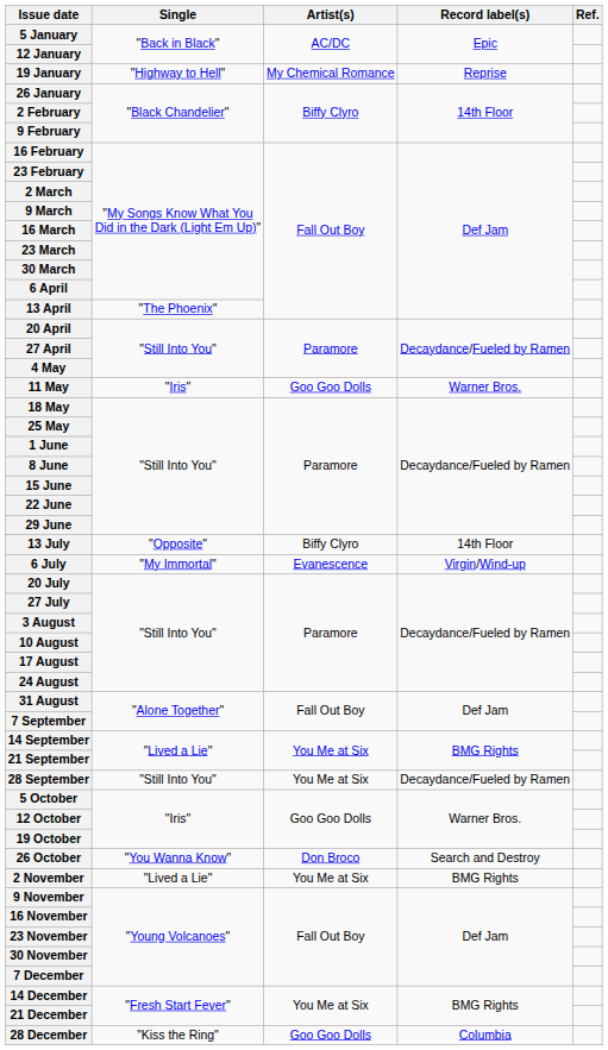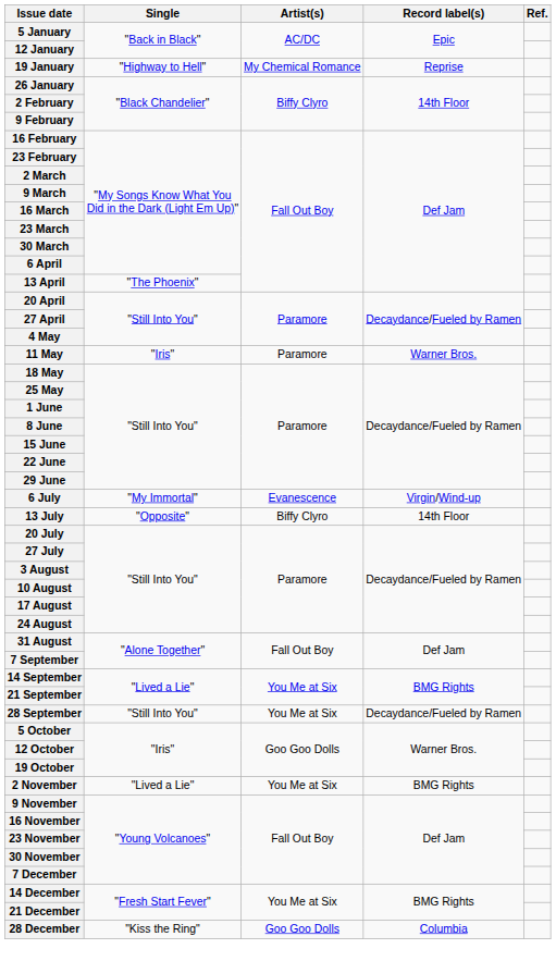 <table class="wikitable plainrowheaders" style="text-align:center">
 <tr>
 <th scope="col">Issue date</th>
 <th scope="col">Single</th>
 <th scope="col">Artist(s)</th>
 <th scope="col">Record label(s)</th>
 <th scope="col">Ref.</th>
 </tr>
 <tr>
 <th scope="row">5 January</th>
 <td rowspan="2">"<a href='#'>Back in Black</a>"</td>
 <td rowspan="2"><a href='#'>AC/DC</a></td>
 <td rowspan="2"><a href='#'>Epic</a></td>
 <td></td>
 </tr>
 <tr>
 <th scope="row">12 January</th>
 <td></td>
 </tr>
 <tr>
 <th scope="row">19 January</th>
 <td>"<a href='#'>Highway to Hell</a>"</td>
 <td><a href='#'>My Chemical Romance</a></td>
 <td><a href='#'>Reprise</a></td>
 <td></td>
 </tr>
 <tr>
 <th scope="row">26 January</th>
 <td rowspan="3">"<a href='#'>Black Chandelier</a>"</td>
 <td rowspan="3"><a href='#'>Biffy Clyro</a></td>
 <td rowspan="3"><a href='#'>14th Floor</a></td>
 <td></td>
 </tr>
 <tr>
 <th scope="row">2 February</th>
 <td></td>
 </tr>
 <tr>
 <th scope="row">9 February</th>
 <td></td>
 </tr>
 <tr>
 <th scope="row">16 February</th>
 <td rowspan="8">"<a href='#'>My Songs Know What You<br>Did in the Dark (Light Em Up)</a>"</td>
 <td rowspan="9"><a href='#'>Fall Out Boy</a></td>
 <td rowspan="9"><a href='#'>Def Jam</a></td>
 <td></td>
 </tr>
 <tr>
 <th scope="row">23 February</th>
 <td></td>
 </tr>
 <tr>
 <th scope="row">2 March</th>
 <td></td>
 </tr>
 <tr>
 <th scope="row">9 March</th>
 <td></td>
 </tr>
 <tr>
 <th scope="row">16 March</th>
 <td></td>
 </tr>
 <tr>
 <th scope="row">23 March</th>
 <td></td>
 </tr>
 <tr>
 <th scope="row">30 March</th>
 <td></td>
 </tr>
 <tr>
 <th scope="row">6 April</th>
 <td></td>
 </tr>
 <tr>
 <th scope="row">13 April</th>
 <td>"<a href='#'>The Phoenix</a>"</td>
 <td></td>
 </tr>
 <tr>
 <th scope="row">20 April</th>
 <td rowspan="3">"<a href='#'>Still Into You</a>"</td>
 <td rowspan="3"><a href='#'>Paramore</a></td>
 <td rowspan="3"><a href='#'>Decaydance</a>/<a href='#'>Fueled by Ramen</a></td>
 <td></td>
 </tr>
 <tr>
 <th scope="row">27 April</th>
 <td></td>
 </tr>
 <tr>
 <th scope="row">4 May</th>
 <td></td>
 </tr>
 <tr>
 <th scope="row">11 May</th>
 <td>"<a href='#'>Iris</a>"</td>
-<td><a href='#'>Goo Goo Dolls</a></td>
+<td>Paramore</td>
 <td><a href='#'>Warner Bros.</a></td>
 <td></td>
 </tr>
 <tr>
 <th scope="row">18 May</th>
 <td rowspan="7">"Still Into You"</td>
 <td rowspan="7">Paramore</td>
 <td rowspan="7">Decaydance/Fueled by Ramen</td>
 <td></td>
 </tr>
 <tr>
 <th scope="row">25 May</th>
 <td></td>
 </tr>
 <tr>
 <th scope="row">1 June</th>
 <td></td>
 </tr>
 <tr>
 <th scope="row">8 June</th>
 <td></td>
 </tr>
 <tr>
 <th scope="row">15 June</th>
 <td></td>
 </tr>
 <tr>
 <th scope="row">22 June</th>
 <td></td>
 </tr>
 <tr>
 <th scope="row">29 June</th>
 <td></td>
 </tr>
 <tr>
+<th scope="row">6 July</th>
+<td>"<a href='#'>My Immortal</a>"</td>
+<td><a href='#'>Evanescence</a></td>
+<td><a href='#'>Virgin</a>/<a href='#'>Wind-up</a></td>
+<td></td>
+</tr>
+<tr>
 <th scope="row">13 July</th>
 <td>"<a href='#'>Opposite</a>"</td>
 <td>Biffy Clyro</td>
 <td>14th Floor</td>
-<td></td>
-</tr>
-<tr>
-<th scope="row">6 July</th>
-<td>"<a href='#'>My Immortal</a>"</td>
-<td><a href='#'>Evanescence</a></td>
-<td><a href='#'>Virgin</a>/<a href='#'>Wind-up</a></td>
 <td></td>
 </tr>
 <tr>
 <th scope="row">20 July</th>
 <td rowspan="6">"Still Into You"</td>
 <td rowspan="6">Paramore</td>
 <td rowspan="6">Decaydance/Fueled by Ramen</td>
 <td></td>
 </tr>
 <tr>
 <th scope="row">27 July</th>
 <td></td>
 </tr>
 <tr>
 <th scope="row">3 August</th>
 <td></td>
 </tr>
 <tr>
 <th scope="row">10 August</th>
 <td></td>
 </tr>
 <tr>
 <th scope="row">17 August</th>
 <td></td>
 </tr>
 <tr>
 <th scope="row">24 August</th>
 <td></td>
 </tr>
 <tr>
 <th scope="row">31 August</th>
 <td rowspan="2">"<a href='#'>Alone Together</a>"</td>
 <td rowspan="2">Fall Out Boy</td>
 <td rowspan="2">Def Jam</td>
 <td></td>
 </tr>
 <tr>
 <th scope="row">7 September</th>
 <td></td>
 </tr>
 <tr>
 <th scope="row">14 September</th>
 <td rowspan="2">"<a href='#'>Lived a Lie</a>"</td>
 <td rowspan="2"><a href='#'>You Me at Six</a></td>
 <td rowspan="2"><a href='#'>BMG Rights</a></td>
 <td></td>
 </tr>
 <tr>
 <th scope="row">21 September</th>
 <td></td>
 </tr>
 <tr>
 <th scope="row">28 September</th>
 <td>"Still Into You"</td>
 <td>You Me at Six</td>
 <td>Decaydance/Fueled by Ramen</td>
 <td></td>
 </tr>
 <tr>
 <th scope="row">5 October</th>
 <td rowspan="3">"Iris"</td>
 <td rowspan="3">Goo Goo Dolls</td>
 <td rowspan="3">Warner Bros.</td>
 <td></td>
 </tr>
 <tr>
 <th scope="row">12 October</th>
 <td></td>
 </tr>
 <tr>
 <th scope="row">19 October</th>
 <td></td>
 </tr>
 <tr>
-<th scope="row">26 October</th>
-<td>"<a href='#'>You Wanna Know</a>"</td>
-<td><a href='#'>Don Broco</a></td>
-<td>Search and Destroy</td>
-<td></td>
-</tr>
-<tr>
 <th scope="row">2 November</th>
 <td>"Lived a Lie"</td>
 <td>You Me at Six</td>
 <td>BMG Rights</td>
 <td></td>
 </tr>
 <tr>
 <th scope="row">9 November</th>
 <td rowspan="5">"<a href='#'>Young Volcanoes</a>"</td>
 <td rowspan="5">Fall Out Boy</td>
 <td rowspan="5">Def Jam</td>
 <td></td>
 </tr>
 <tr>
 <th scope="row">16 November</th>
 <td></td>
 </tr>
 <tr>
 <th scope="row">23 November</th>
 <td></td>
 </tr>
 <tr>
 <th scope="row">30 November</th>
 <td></td>
 </tr>
 <tr>
 <th scope="row">7 December</th>
 <td></td>
 </tr>
 <tr>
 <th scope="row">14 December</th>
 <td rowspan="2">"<a href='#'>Fresh Start Fever</a>"</td>
 <td rowspan="2">You Me at Six</td>
 <td rowspan="2">BMG Rights</td>
 <td></td>
 </tr>
 <tr>
 <th scope="row">21 December</th>
 <td></td>
 </tr>
 <tr>
 <th scope="row">28 December</th>
 <td>"Kiss the Ring"</td>
 <td><a href='#'>Goo Goo Dolls</a></td>
 <td><a href='#'>Columbia</a></td>
 <td></td>
 </tr>
 </table>
